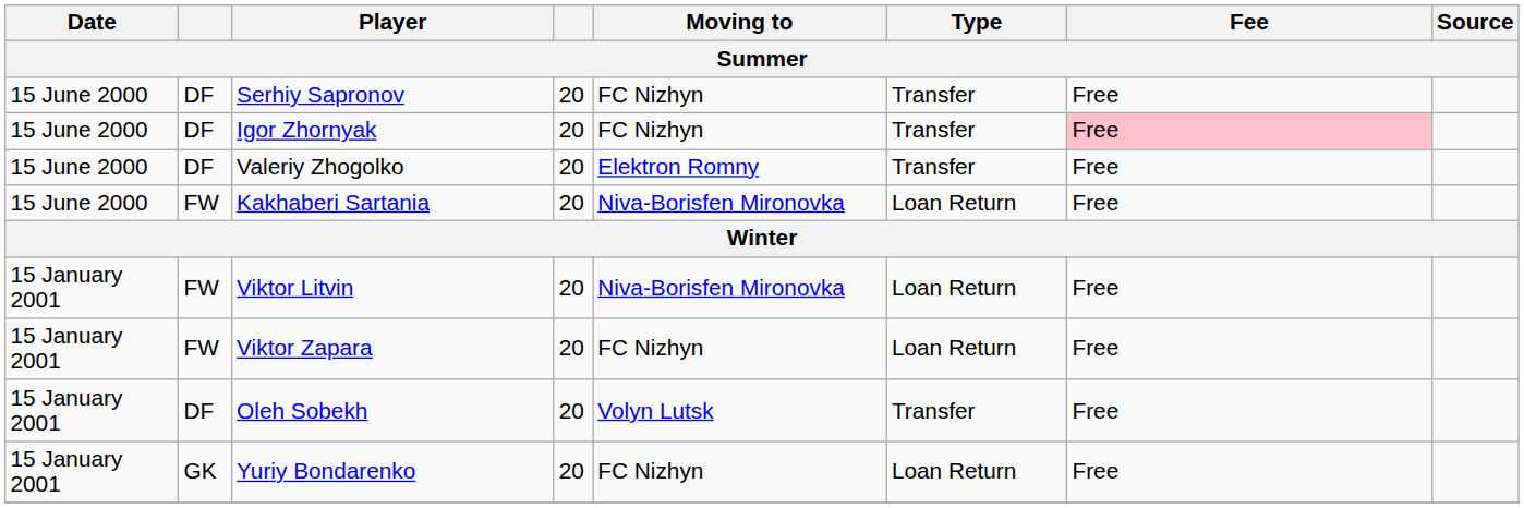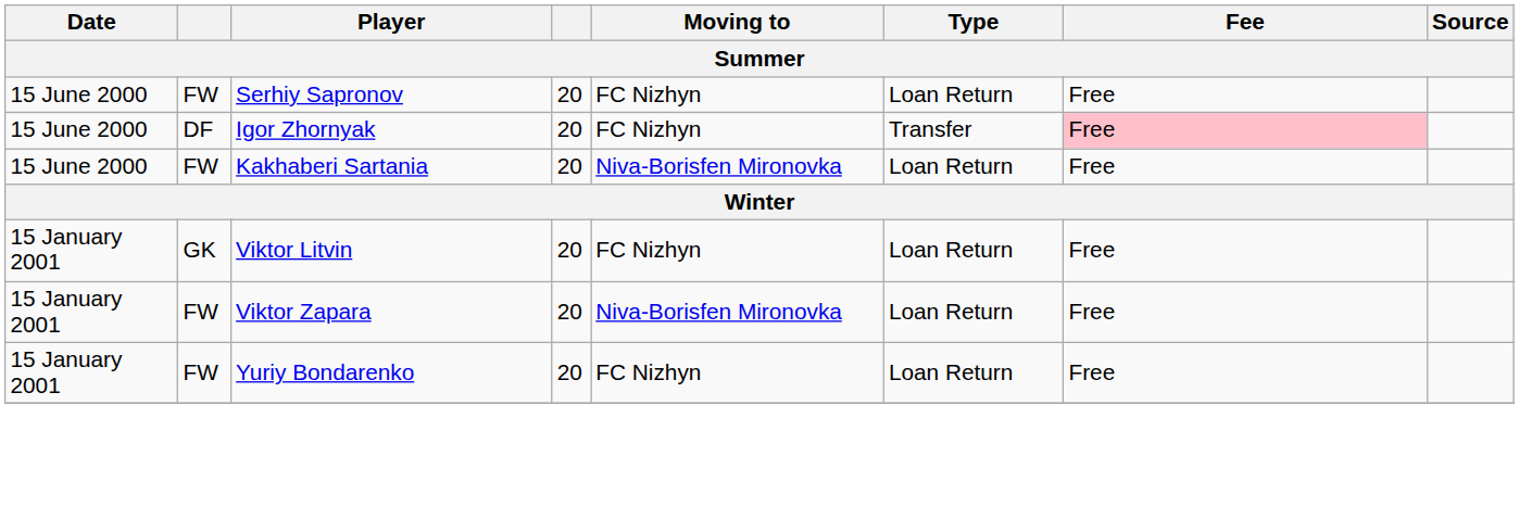 <table class="wikitable sortable">
 <tr>
 <th style="width:115px;">Date</th>
 <th style="width:30px;"></th>
 <th style="width:220px;">Player</th>
 <th style="width:20px;"></th>
 <th style="width:200px;">Moving to</th>
 <th style="width:120px;" class="unsortable">Type</th>
 <th style="width:250px;" class="unsortable">Fee</th>
 <th style="width:20px;">Source</th>
 </tr>
 <tr>
 <th colspan=8>Summer</th>
 </tr>
 <tr>
 <td>15 June 2000</td>
-<td>DF</td>
+<td>FW</td>
 <td> <a href='#'>Serhiy Sapronov</a></td>
 <td>20</td>
 <td> FC Nizhyn</td>
-<td>Transfer</td>
+<td>Loan Return</td>
 <td>Free</td>
 <td></td>
 </tr>
 <tr>
 <td>15 June 2000</td>
 <td>DF</td>
 <td> <a href='#'>Igor Zhornyak</a></td>
 <td>20</td>
 <td> FC Nizhyn</td>
 <td>Transfer</td>
 <td style="background: pink;">Free</td>
-<td></td>
-</tr>
-<tr>
-<td>15 June 2000</td>
-<td>DF</td>
-<td> Valeriy Zhogolko</td>
-<td>20</td>
-<td> <a href='#'>Elektron Romny</a></td>
-<td>Transfer</td>
-<td>Free</td>
 <td></td>
 </tr>
 <tr>
 <td>15 June 2000</td>
 <td>FW</td>
 <td> <a href='#'>Kakhaberi Sartania</a></td>
 <td>20</td>
 <td> <a href='#'>Niva-Borisfen Mironovka</a></td>
 <td>Loan Return</td>
 <td>Free</td>
 <td></td>
 </tr>
 <tr>
 <th colspan=8>Winter</th>
 </tr>
 <tr>
 <td>15 January 2001</td>
+<td>GK</td>
+<td> <a href='#'>Viktor Litvin</a></td>
+<td>20</td>
+<td> FC Nizhyn</td>
+<td>Loan Return</td>
+<td>Free</td>
+<td></td>
+</tr>
+<tr>
+<td>15 January 2001</td>
 <td>FW</td>
-<td> <a href='#'>Viktor Litvin</a></td>
+<td> <a href='#'>Viktor Zapara</a></td>
 <td>20</td>
 <td> <a href='#'>Niva-Borisfen Mironovka</a></td>
 <td>Loan Return</td>
 <td>Free</td>
 <td></td>
 </tr>
 <tr>
 <td>15 January 2001</td>
 <td>FW</td>
-<td> <a href='#'>Viktor Zapara</a></td>
-<td>20</td>
-<td> FC Nizhyn</td>
-<td>Loan Return</td>
-<td>Free</td>
-<td></td>
-</tr>
-<tr>
-<td>15 January 2001</td>
-<td>DF</td>
-<td> <a href='#'>Oleh Sobekh</a></td>
-<td>20</td>
-<td> <a href='#'>Volyn Lutsk</a></td>
-<td>Transfer</td>
-<td>Free</td>
-<td></td>
-</tr>
-<tr>
-<td>15 January 2001</td>
-<td>GK</td>
 <td> <a href='#'>Yuriy Bondarenko</a></td>
 <td>20</td>
 <td> FC Nizhyn</td>
 <td>Loan Return</td>
 <td>Free</td>
 <td></td>
 </tr>
 <tr>
 </tr>
 </table>
